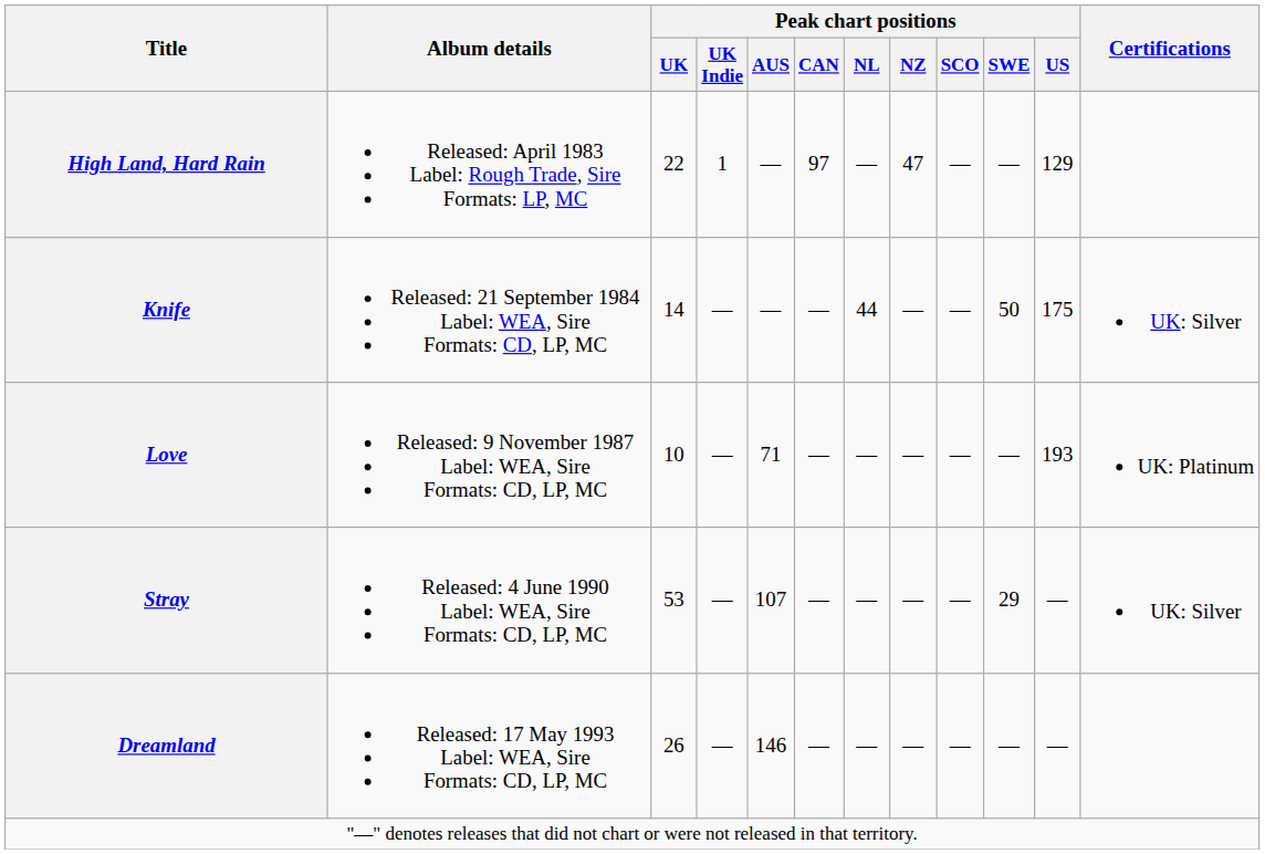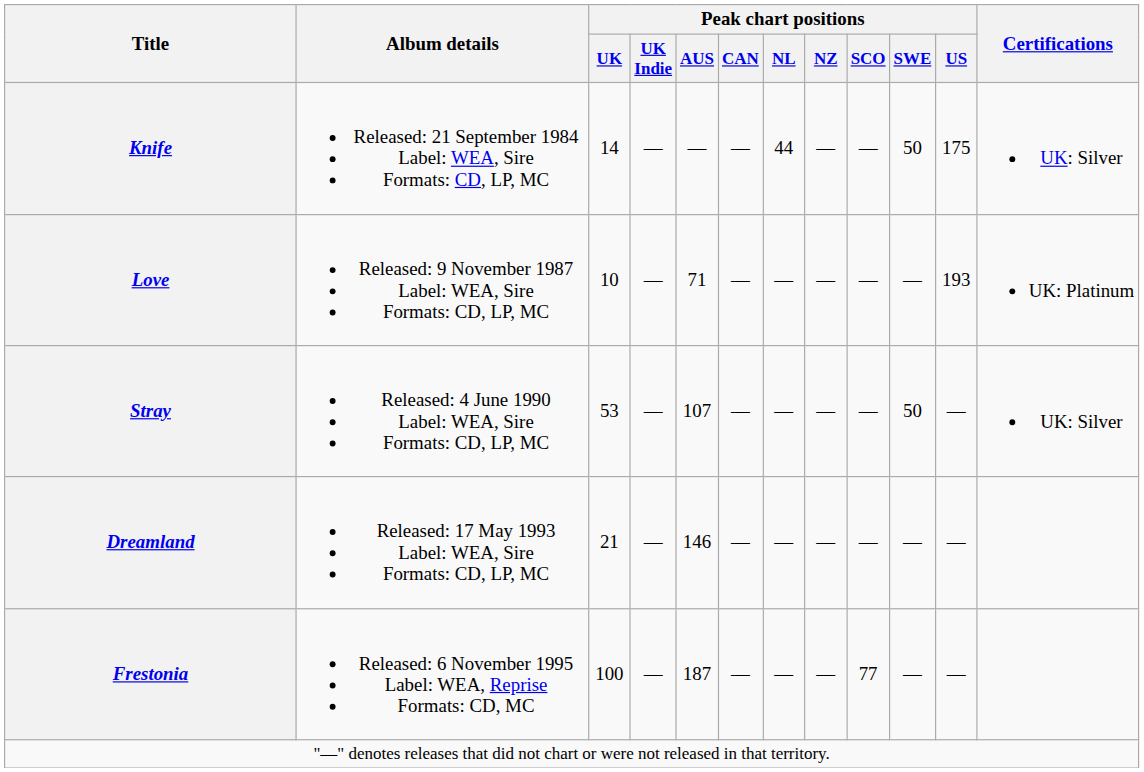 <table class="wikitable plainrowheaders" style="text-align:center;">
 <tr>
 <th rowspan="2" scope="col" style="width:15em;">Title</th>
 <th rowspan="2" scope="col" style="width:15em;">Album details</th>
 <th colspan="9">Peak chart positions</th>
 <th rowspan="2"><a href='#'>Certifications</a></th>
 </tr>
 <tr>
 <th scope="col" style="width:2em;font-size:90%;"><a href='#'>UK</a><br></th>
 <th scope="col" style="width:2em;font-size:90%;"><a href='#'>UK Indie</a><br></th>
 <th scope="col" style="width:2em;font-size:90%;"><a href='#'>AUS</a><br></th>
 <th scope="col" style="width:2em;font-size:90%;"><a href='#'>CAN</a><br></th>
 <th scope="col" style="width:2em;font-size:90%;"><a href='#'>NL</a><br></th>
 <th scope="col" style="width:2em;font-size:90%;"><a href='#'>NZ</a><br></th>
 <th scope="col" style="width:2em;font-size:90%;"><a href='#'>SCO</a><br></th>
 <th scope="col" style="width:2em;font-size:90%;"><a href='#'>SWE</a><br></th>
 <th scope="col" style="width:2em;font-size:90%;"><a href='#'>US</a><br></th>
-</tr>
-<tr>
-<th scope="row"><em><a href='#'>High Land, Hard Rain</a></em></th>
-<td><br><ul><li>Released: April 1983</li><li>Label: <a href='#'>Rough Trade</a>, <a href='#'>Sire</a></li><li>Formats: <a href='#'>LP</a>, <a href='#'>MC</a></li></ul></td>
-<td>22</td>
-<td>1</td>
-<td>—</td>
-<td>97</td>
-<td>—</td>
-<td>47</td>
-<td>—</td>
-<td>—</td>
-<td>129</td>
-<td></td>
 </tr>
 <tr>
 <th scope="row"><em><a href='#'>Knife</a></em></th>
 <td><br><ul><li>Released: 21 September 1984</li><li>Label: <a href='#'>WEA</a>, Sire</li><li>Formats: <a href='#'>CD</a>, LP, MC</li></ul></td>
 <td>14</td>
 <td>—</td>
 <td>—</td>
 <td>—</td>
 <td>44</td>
 <td>—</td>
 <td>—</td>
 <td>50</td>
 <td>175</td>
 <td><br><ul><li><a href='#'>UK</a>: Silver</li></ul></td>
 </tr>
 <tr>
 <th scope="row"><em><a href='#'>Love</a></em></th>
 <td><br><ul><li>Released: 9 November 1987</li><li>Label: WEA, Sire</li><li>Formats: CD, LP, MC</li></ul></td>
 <td>10</td>
 <td>—</td>
 <td>71</td>
 <td>—</td>
 <td>—</td>
 <td>—</td>
 <td>—</td>
 <td>—</td>
 <td>193</td>
 <td><br><ul><li>UK: Platinum</li></ul></td>
 </tr>
 <tr>
 <th scope="row"><em><a href='#'>Stray</a></em></th>
 <td><br><ul><li>Released: 4 June 1990</li><li>Label: WEA, Sire</li><li>Formats: CD, LP, MC</li></ul></td>
 <td>53</td>
 <td>—</td>
 <td>107</td>
 <td>—</td>
 <td>—</td>
 <td>—</td>
 <td>—</td>
-<td>29</td>
+<td>50</td>
 <td>—</td>
 <td><br><ul><li>UK: Silver</li></ul></td>
 </tr>
 <tr>
 <th scope="row"><em><a href='#'>Dreamland</a></em></th>
 <td><br><ul><li>Released: 17 May 1993</li><li>Label: WEA, Sire</li><li>Formats: CD, LP, MC</li></ul></td>
-<td>26</td>
+<td>21</td>
 <td>—</td>
 <td>146</td>
 <td>—</td>
 <td>—</td>
 <td>—</td>
 <td>—</td>
 <td>—</td>
 <td>—</td>
 <td></td>
 </tr>
 <tr>
+<th scope="row"><em><a href='#'>Frestonia</a></em></th>
+<td><br><ul><li>Released: 6 November 1995</li><li>Label: WEA, <a href='#'>Reprise</a></li><li>Formats: CD, MC</li></ul></td>
+<td>100</td>
+<td>—</td>
+<td>187</td>
+<td>—</td>
+<td>—</td>
+<td>—</td>
+<td>77</td>
+<td>—</td>
+<td>—</td>
+<td></td>
+</tr>
+<tr>
 <td colspan="12" style="font-size:90%">"—" denotes releases that did not chart or were not released in that territory.</td>
 </tr>
 </table>
